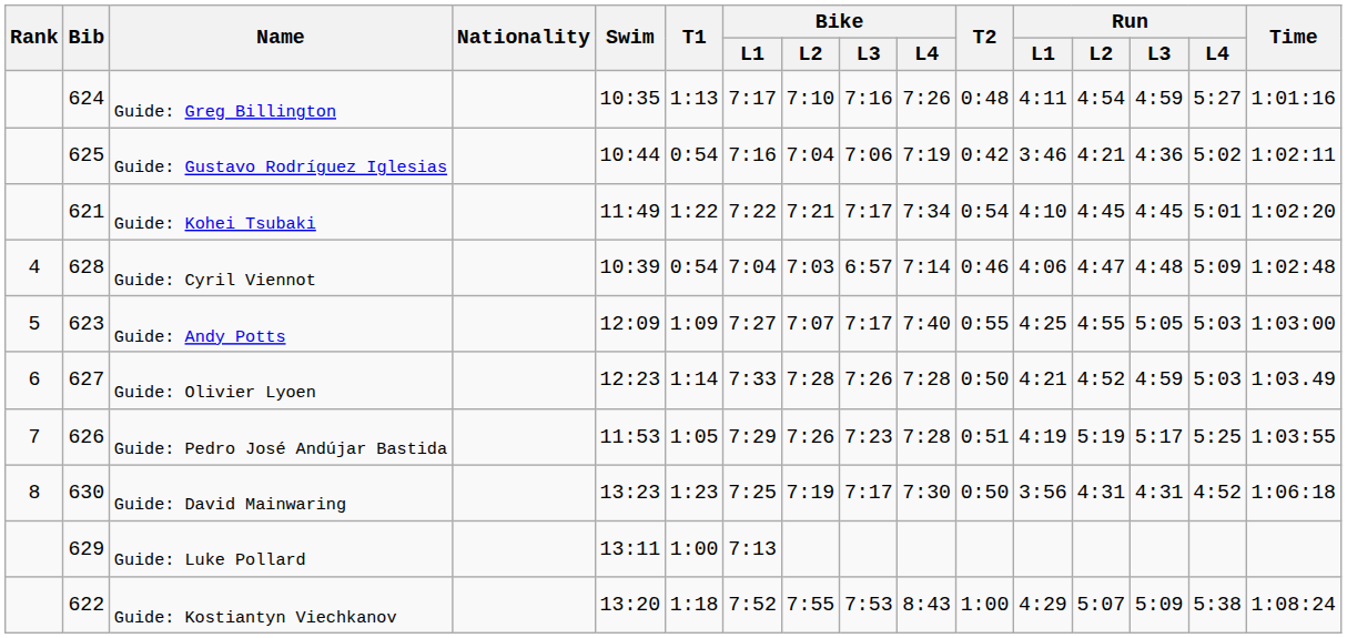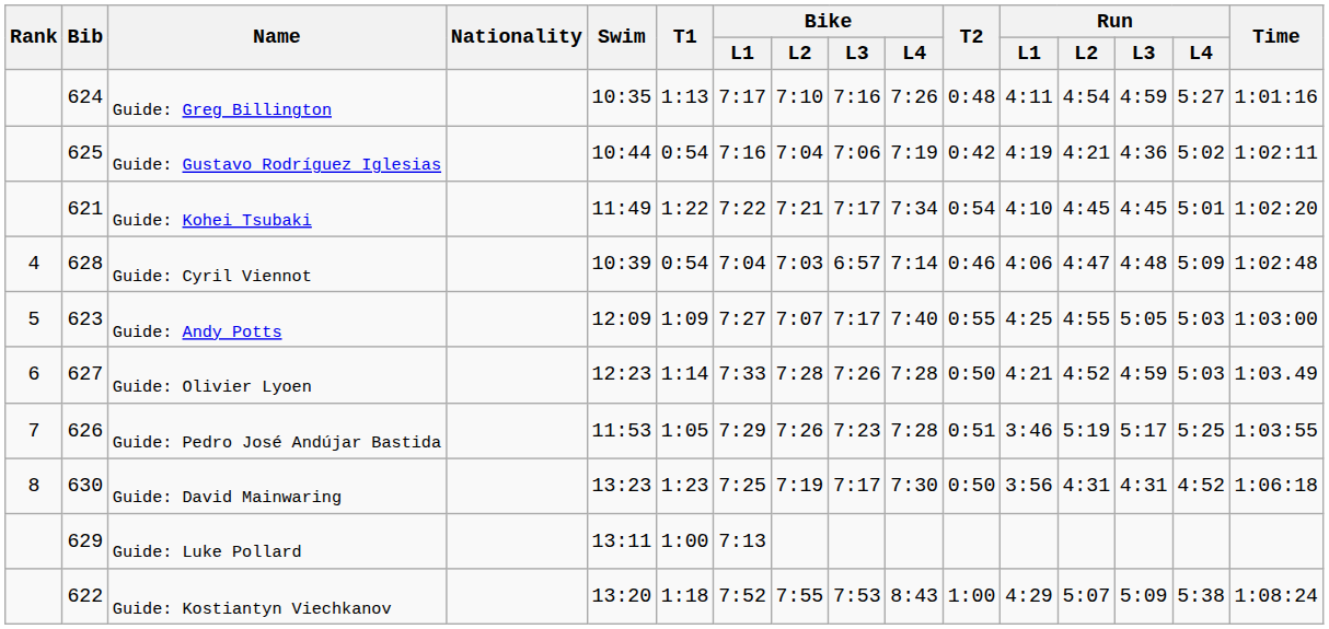 <table class="wikitable sortable" style="text-align:center">
 <tr>
 <th rowspan="2">Rank</th>
 <th rowspan="2">Bib</th>
 <th rowspan="2">Name</th>
 <th rowspan="2">Nationality</th>
 <th rowspan="2">Swim</th>
 <th rowspan="2">T1</th>
 <th colspan="4">Bike</th>
 <th rowspan="2">T2</th>
 <th colspan="4">Run</th>
 <th rowspan="2">Time</th>
 </tr>
 <tr>
 <th>L1</th>
 <th>L2</th>
 <th>L3</th>
 <th>L4</th>
 <th>L1</th>
 <th>L2</th>
 <th>L3</th>
 <th>L4</th>
 </tr>
 <tr>
 <td></td>
 <td>624</td>
 <td align=left><br><small>Guide: <a href='#'>Greg Billington</a></small></td>
 <td align=left></td>
 <td>10:35</td>
 <td>1:13</td>
 <td>7:17</td>
 <td>7:10</td>
 <td>7:16</td>
 <td>7:26</td>
 <td>0:48</td>
 <td>4:11</td>
 <td>4:54</td>
 <td>4:59</td>
 <td>5:27</td>
 <td>1:01:16</td>
 </tr>
 <tr>
 <td></td>
 <td>625</td>
 <td align=left><br><small>Guide: <a href='#'>Gustavo Rodríguez Iglesias</a></small></td>
 <td align=left></td>
 <td>10:44</td>
 <td>0:54</td>
 <td>7:16</td>
 <td>7:04</td>
 <td>7:06</td>
 <td>7:19</td>
 <td>0:42</td>
-<td>3:46</td>
+<td>4:19</td>
 <td>4:21</td>
 <td>4:36</td>
 <td>5:02</td>
 <td>1:02:11</td>
 </tr>
 <tr>
 <td></td>
 <td>621</td>
 <td align=left><br><small>Guide: <a href='#'>Kohei Tsubaki</a></small></td>
 <td align=left></td>
 <td>11:49</td>
 <td>1:22</td>
 <td>7:22</td>
 <td>7:21</td>
 <td>7:17</td>
 <td>7:34</td>
 <td>0:54</td>
 <td>4:10</td>
 <td>4:45</td>
 <td>4:45</td>
 <td>5:01</td>
 <td>1:02:20</td>
 </tr>
 <tr>
 <td>4</td>
 <td>628</td>
 <td align=left><br><small>Guide: Cyril Viennot</small></td>
 <td align=left></td>
 <td>10:39</td>
 <td>0:54</td>
 <td>7:04</td>
 <td>7:03</td>
 <td>6:57</td>
 <td>7:14</td>
 <td>0:46</td>
 <td>4:06</td>
 <td>4:47</td>
 <td>4:48</td>
 <td>5:09</td>
 <td>1:02:48</td>
 </tr>
 <tr>
 <td>5</td>
 <td>623</td>
 <td align=left><br><small>Guide: <a href='#'>Andy Potts</a></small></td>
 <td align=left></td>
 <td>12:09</td>
 <td>1:09</td>
 <td>7:27</td>
 <td>7:07</td>
 <td>7:17</td>
 <td>7:40</td>
 <td>0:55</td>
 <td>4:25</td>
 <td>4:55</td>
 <td>5:05</td>
 <td>5:03</td>
 <td>1:03:00</td>
 </tr>
 <tr>
 <td>6</td>
 <td>627</td>
 <td align=left><br><small>Guide: Olivier Lyoen</small></td>
 <td align=left></td>
 <td>12:23</td>
 <td>1:14</td>
 <td>7:33</td>
 <td>7:28</td>
 <td>7:26</td>
 <td>7:28</td>
 <td>0:50</td>
 <td>4:21</td>
 <td>4:52</td>
 <td>4:59</td>
 <td>5:03</td>
 <td>1:03.49</td>
 </tr>
 <tr>
 <td>7</td>
 <td>626</td>
 <td align=left><br><small>Guide: Pedro José Andújar Bastida</small></td>
 <td align=left></td>
 <td>11:53</td>
 <td>1:05</td>
 <td>7:29</td>
 <td>7:26</td>
 <td>7:23</td>
 <td>7:28</td>
 <td>0:51</td>
-<td>4:19</td>
+<td>3:46</td>
 <td>5:19</td>
 <td>5:17</td>
 <td>5:25</td>
 <td>1:03:55</td>
 </tr>
 <tr>
 <td>8</td>
 <td>630</td>
 <td align=left><br><small>Guide: David Mainwaring</small></td>
 <td align=left></td>
 <td>13:23</td>
 <td>1:23</td>
 <td>7:25</td>
 <td>7:19</td>
 <td>7:17</td>
 <td>7:30</td>
 <td>0:50</td>
 <td>3:56</td>
 <td>4:31</td>
 <td>4:31</td>
 <td>4:52</td>
 <td>1:06:18</td>
 </tr>
 <tr>
 <td></td>
 <td>629</td>
 <td align=left><br><small>Guide: Luke Pollard</small></td>
 <td align=left></td>
 <td>13:11</td>
 <td>1:00</td>
 <td>7:13</td>
 <td></td>
 <td></td>
 <td></td>
 <td></td>
 <td></td>
 <td></td>
 <td></td>
 <td></td>
 <td></td>
 </tr>
 <tr>
 <td></td>
 <td>622</td>
 <td align=left><br><small>Guide: Kostiantyn Viechkanov</small></td>
 <td align=left></td>
 <td>13:20</td>
 <td>1:18</td>
 <td>7:52</td>
 <td>7:55</td>
 <td>7:53</td>
 <td>8:43</td>
 <td>1:00</td>
 <td>4:29</td>
 <td>5:07</td>
 <td>5:09</td>
 <td>5:38</td>
 <td>1:08:24</td>
 </tr>
 </table>
